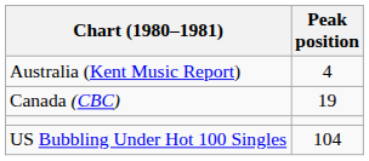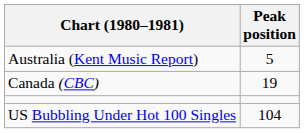 <table class="wikitable sortable plainrowheaders">
 <tr>
 <th scope="col">Chart (1980–1981)</th>
 <th scope="col">Peak<br>position</th>
 </tr>
 <tr>
 <td>Australia (<a href='#'>Kent Music Report</a>)</td>
-<td style="text-align:center;">4</td>
+<td style="text-align:center;">5</td>
 </tr>
 <tr>
 <td>Canada <em>(<a href='#'>CBC</a>)</em></td>
 <td align="center">19</td>
 </tr>
 <tr>
 <td></td>
 </tr>
 <tr>
 <td>US <a href='#'>Bubbling Under Hot 100 Singles</a></td>
 <td align="center">104</td>
 </tr>
 </table>
